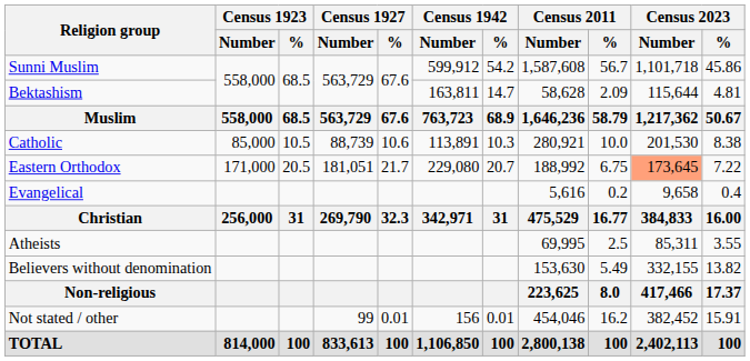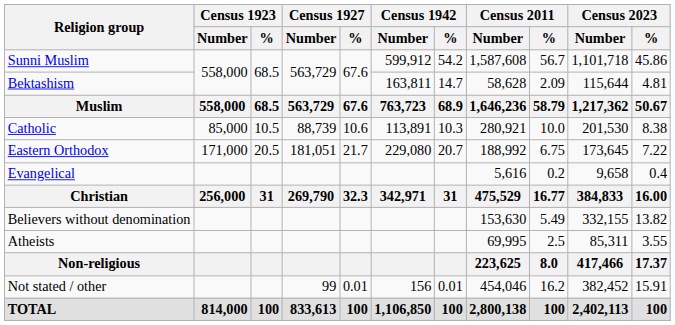 <table class="wikitable" style="text-align:right;">
 <tr style="background:#e0e0e0;">
 <th rowspan="2">Religion group</th>
 <th colspan="2">Census 1923</th>
 <th colspan="2">Census 1927</th>
 <th colspan="2">Census 1942</th>
 <th colspan="2">Census 2011</th>
 <th colspan="2">Census 2023</th>
 </tr>
 <tr style="background:#e0e0e0;">
 <th>Number</th>
 <th>%</th>
 <th>Number</th>
 <th>%</th>
 <th>Number</th>
 <th>%</th>
 <th>Number</th>
 <th>%</th>
 <th>Number</th>
 <th>%</th>
 </tr>
 <tr>
 <td style="text-align:left;"><a href='#'>Sunni Muslim</a></td>
 <td rowspan="2">558,000</td>
 <td rowspan="2">68.5</td>
 <td rowspan="2">563,729</td>
 <td rowspan="2">67.6</td>
 <td>599,912</td>
 <td>54.2</td>
 <td>1,587,608</td>
 <td>56.7</td>
 <td>1,101,718</td>
 <td>45.86</td>
 </tr>
 <tr>
 <td style="text-align:left;"><a href='#'>Bektashism</a></td>
 <td>163,811</td>
 <td>14.7</td>
 <td>58,628</td>
 <td>2.09</td>
 <td>115,644</td>
 <td>4.81</td>
 </tr>
 <tr>
 <th>Muslim</th>
 <th>558,000</th>
 <th>68.5</th>
 <th>563,729</th>
 <th>67.6</th>
 <th>763,723</th>
 <th>68.9</th>
 <th>1,646,236</th>
 <th>58.79</th>
 <th>1,217,362</th>
 <th>50.67</th>
 </tr>
 <tr>
 <td style="text-align:left;"><a href='#'>Catholic</a></td>
 <td>85,000</td>
 <td>10.5</td>
 <td>88,739</td>
 <td>10.6</td>
 <td>113,891</td>
 <td>10.3</td>
 <td>280,921</td>
 <td>10.0</td>
 <td>201,530</td>
 <td>8.38</td>
 </tr>
 <tr>
 <td style="text-align:left;"><a href='#'>Eastern Orthodox</a></td>
 <td>171,000</td>
 <td>20.5</td>
 <td>181,051</td>
 <td>21.7</td>
 <td>229,080</td>
 <td>20.7</td>
 <td>188,992</td>
 <td>6.75</td>
-<td style="background: lightsalmon;">173,645</td>
+<td>173,645</td>
 <td>7.22</td>
 </tr>
 <tr>
 <td style="text-align:left;"><a href='#'>Evangelical</a></td>
 <td></td>
 <td></td>
 <td></td>
 <td></td>
 <td></td>
 <td></td>
 <td>5,616</td>
 <td>0.2</td>
 <td>9,658</td>
 <td>0.4</td>
 </tr>
 <tr>
 <th>Christian</th>
 <th>256,000</th>
 <th>31</th>
 <th>269,790</th>
 <th>32.3</th>
 <th>342,971</th>
 <th>31</th>
 <th>475,529</th>
 <th>16.77</th>
 <th>384,833</th>
 <th>16.00</th>
 </tr>
 <tr>
+<td style="text-align:left;">Believers without denomination</td>
+<td></td>
+<td></td>
+<td></td>
+<td></td>
+<td></td>
+<td></td>
+<td>153,630</td>
+<td>5.49</td>
+<td>332,155</td>
+<td>13.82</td>
+</tr>
+<tr>
 <td style="text-align:left;">Atheists</td>
 <td></td>
 <td></td>
 <td></td>
 <td></td>
 <td></td>
 <td></td>
 <td>69,995</td>
 <td>2.5</td>
 <td>85,311</td>
 <td>3.55</td>
-</tr>
-<tr>
-<td style="text-align:left;">Believers without denomination</td>
-<td></td>
-<td></td>
-<td></td>
-<td></td>
-<td></td>
-<td></td>
-<td>153,630</td>
-<td>5.49</td>
-<td>332,155</td>
-<td>13.82</td>
 </tr>
 <tr>
 <th>Non-religious</th>
 <th></th>
 <th></th>
 <th></th>
 <th></th>
 <th></th>
 <th></th>
 <th>223,625</th>
 <th>8.0</th>
 <th>417,466</th>
 <th>17.37</th>
 </tr>
 <tr>
 <td style="text-align:left;">Not stated / other</td>
 <td></td>
 <td></td>
 <td>99</td>
 <td>0.01</td>
 <td>156</td>
 <td>0.01</td>
 <td>454,046</td>
 <td>16.2</td>
 <td>382,452</td>
 <td>15.91</td>
 </tr>
 <tr style="background:#e0e0e0;">
 <td style="text-align:left;"><strong>TOTAL</strong></td>
 <td><strong>814,000</strong></td>
 <td><strong>100</strong></td>
 <td><strong>833,613</strong></td>
 <td><strong>100</strong></td>
 <td><strong>1,106,850</strong></td>
 <td><strong>100</strong></td>
 <td><strong>2,800,138</strong></td>
 <td><strong>100</strong></td>
 <td><strong>2,402,113</strong></td>
 <td><strong>100</strong></td>
 </tr>
 </table>
